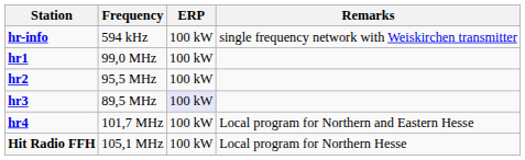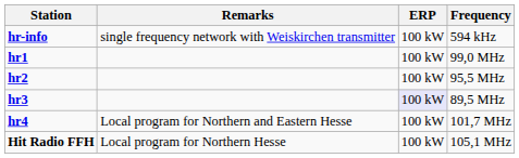 <table class="wikitable">
 <tr style="background:#ccc;">
 <th>Station</th>
+<th>Remarks</th>
+<th>ERP</th>
 <th>Frequency</th>
-<th>ERP</th>
-<th>Remarks</th>
 </tr>
 <tr>
 <td><strong><a href='#'>hr-info</a></strong></td>
+<td>single frequency network with <a href='#'>Weiskirchen transmitter</a></td>
+<td>100 kW</td>
 <td>594 kHz</td>
-<td>100 kW</td>
-<td>single frequency network with <a href='#'>Weiskirchen transmitter</a></td>
 </tr>
 <tr>
 <td><strong><a href='#'>hr1</a></strong></td>
+<td></td>
+<td>100 kW</td>
 <td>99,0 MHz</td>
-<td>100 kW</td>
-<td></td>
 </tr>
 <tr>
 <td><strong><a href='#'>hr2</a></strong></td>
+<td></td>
+<td>100 kW</td>
 <td>95,5 MHz</td>
-<td>100 kW</td>
-<td></td>
 </tr>
 <tr>
 <td><strong><a href='#'>hr3</a></strong></td>
+<td></td>
+<td style="background: lavender;">100 kW</td>
 <td>89,5 MHz</td>
-<td style="background: lavender;">100 kW</td>
-<td></td>
 </tr>
 <tr>
 <td><strong><a href='#'>hr4</a></strong></td>
+<td>Local program for Northern and Eastern Hesse</td>
+<td>100 kW</td>
 <td>101,7 MHz</td>
-<td>100 kW</td>
-<td>Local program for Northern and Eastern Hesse</td>
 </tr>
 <tr>
 <td><strong>Hit Radio FFH</strong></td>
+<td>Local program for Northern Hesse</td>
+<td>100 kW</td>
 <td>105,1 MHz</td>
-<td>100 kW</td>
-<td>Local program for Northern Hesse</td>
 </tr>
 </table>
